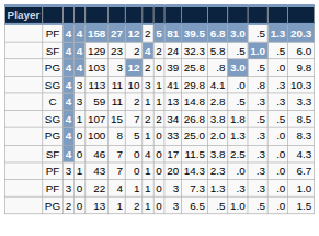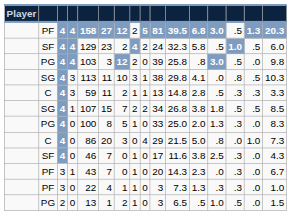 <table class="wikitable sortable" style="font-size: 95%; text-align:right;">
 <tr>
 <th style="background:#0C2340; color:#CED9E5; border-top:#7D9CC0 3px solid; border-bottom:#7D9CC0 3px solid;">Player</th>
 <th style="background:#0C2340; color:#CED9E5; border-top:#7D9CC0 3px solid; border-bottom:#7D9CC0 3px solid;"></th>
 <th style="background:#0C2340; color:#CED9E5; border-top:#7D9CC0 3px solid; border-bottom:#7D9CC0 3px solid;"></th>
 <th style="background:#0C2340; color:#CED9E5; border-top:#7D9CC0 3px solid; border-bottom:#7D9CC0 3px solid;"></th>
 <th style="background:#0C2340; color:#CED9E5; border-top:#7D9CC0 3px solid; border-bottom:#7D9CC0 3px solid;"></th>
 <th style="background:#0C2340; color:#CED9E5; border-top:#7D9CC0 3px solid; border-bottom:#7D9CC0 3px solid;"></th>
 <th style="background:#0C2340; color:#CED9E5; border-top:#7D9CC0 3px solid; border-bottom:#7D9CC0 3px solid;"></th>
 <th style="background:#0C2340; color:#CED9E5; border-top:#7D9CC0 3px solid; border-bottom:#7D9CC0 3px solid;"></th>
 <th style="background:#0C2340; color:#CED9E5; border-top:#7D9CC0 3px solid; border-bottom:#7D9CC0 3px solid;"></th>
 <th style="background:#0C2340; color:#CED9E5; border-top:#7D9CC0 3px solid; border-bottom:#7D9CC0 3px solid;"></th>
 <th style="background:#0C2340; color:#CED9E5; border-top:#7D9CC0 3px solid; border-bottom:#7D9CC0 3px solid;"></th>
 <th style="background:#0C2340; color:#CED9E5; border-top:#7D9CC0 3px solid; border-bottom:#7D9CC0 3px solid;"></th>
 <th style="background:#0C2340; color:#CED9E5; border-top:#7D9CC0 3px solid; border-bottom:#7D9CC0 3px solid;"></th>
 <th style="background:#0C2340; color:#CED9E5; border-top:#7D9CC0 3px solid; border-bottom:#7D9CC0 3px solid;"></th>
 <th style="background:#0C2340; color:#CED9E5; border-top:#7D9CC0 3px solid; border-bottom:#7D9CC0 3px solid;"></th>
 <th style="background:#0C2340; color:#CED9E5; border-top:#7D9CC0 3px solid; border-bottom:#7D9CC0 3px solid;"></th>
 </tr>
 <tr>
 <td style="text-align:left;"></td>
 <td style="text-align:center;">PF</td>
 <td style="background:#7D9CC0; color:#FFFFFF;"><strong>4</strong></td>
 <td style="background:#7D9CC0; color:#FFFFFF;"><strong>4</strong></td>
 <td style="background:#7D9CC0; color:#FFFFFF;"><strong>158</strong></td>
 <td style="background:#7D9CC0; color:#FFFFFF;"><strong>27</strong></td>
 <td style="background:#7D9CC0; color:#FFFFFF;"><strong>12</strong></td>
 <td>2</td>
 <td style="background:#7D9CC0; color:#FFFFFF;"><strong>5</strong></td>
 <td style="background:#7D9CC0; color:#FFFFFF;"><strong>81</strong></td>
 <td style="background:#7D9CC0; color:#FFFFFF;"><strong>39.5</strong></td>
 <td style="background:#7D9CC0; color:#FFFFFF;"><strong>6.8</strong></td>
 <td style="background:#7D9CC0; color:#FFFFFF;"><strong>3.0</strong></td>
 <td>.5</td>
 <td style="background:#7D9CC0; color:#FFFFFF;"><strong>1.3</strong></td>
 <td style="background:#7D9CC0; color:#FFFFFF;"><strong>20.3</strong></td>
 </tr>
 <tr>
 <td style="text-align:left;"></td>
 <td style="text-align:center;">SF</td>
 <td style="background:#7D9CC0; color:#FFFFFF;"><strong>4</strong></td>
 <td style="background:#7D9CC0; color:#FFFFFF;"><strong>4</strong></td>
 <td>129</td>
 <td>23</td>
 <td>2</td>
 <td style="background:#7D9CC0; color:#FFFFFF;"><strong>4</strong></td>
 <td>2</td>
 <td>24</td>
 <td>32.3</td>
 <td>5.8</td>
 <td>.5</td>
 <td style="background:#7D9CC0; color:#FFFFFF;"><strong>1.0</strong></td>
 <td>.5</td>
 <td>6.0</td>
 </tr>
 <tr>
 <td style="text-align:left;"></td>
 <td style="text-align:center;">PG</td>
 <td style="background:#7D9CC0; color:#FFFFFF;"><strong>4</strong></td>
 <td style="background:#7D9CC0; color:#FFFFFF;"><strong>4</strong></td>
 <td>103</td>
 <td>3</td>
 <td style="background:#7D9CC0; color:#FFFFFF;"><strong>12</strong></td>
 <td>2</td>
 <td>0</td>
 <td>39</td>
 <td>25.8</td>
 <td>.8</td>
 <td style="background:#7D9CC0; color:#FFFFFF;"><strong>3.0</strong></td>
 <td>.5</td>
 <td>.0</td>
 <td>9.8</td>
 </tr>
 <tr>
 <td style="text-align:left;"></td>
 <td style="text-align:center;">SG</td>
 <td style="background:#7D9CC0; color:#FFFFFF;"><strong>4</strong></td>
 <td>3</td>
 <td>113</td>
 <td>11</td>
 <td>10</td>
 <td>3</td>
 <td>1</td>
-<td>41</td>
+<td>38</td>
 <td>29.8</td>
 <td>4.1</td>
 <td>.0</td>
 <td>.8</td>
-<td>.3</td>
+<td>.5</td>
 <td>10.3</td>
 </tr>
 <tr>
 <td style="text-align:left;"></td>
 <td style="text-align:center;">C</td>
 <td style="background:#7D9CC0; color:#FFFFFF;"><strong>4</strong></td>
 <td>3</td>
 <td>59</td>
 <td>11</td>
 <td>2</td>
 <td>1</td>
 <td>1</td>
 <td>13</td>
 <td>14.8</td>
 <td>2.8</td>
 <td>.5</td>
 <td>.3</td>
 <td>.3</td>
 <td>3.3</td>
 </tr>
 <tr>
 <td style="text-align:left;"></td>
 <td style="text-align:center;">SG</td>
 <td style="background:#7D9CC0; color:#FFFFFF;"><strong>4</strong></td>
 <td>1</td>
 <td>107</td>
 <td>15</td>
 <td>7</td>
 <td>2</td>
 <td>2</td>
 <td>34</td>
 <td>26.8</td>
 <td>3.8</td>
 <td>1.8</td>
 <td>.5</td>
 <td>.5</td>
 <td>8.5</td>
 </tr>
 <tr>
 <td style="text-align:left;"></td>
 <td style="text-align:center;">PG</td>
 <td style="background:#7D9CC0; color:#FFFFFF;"><strong>4</strong></td>
 <td>0</td>
 <td>100</td>
 <td>8</td>
 <td>5</td>
 <td>1</td>
 <td>0</td>
 <td>33</td>
 <td>25.0</td>
 <td>2.0</td>
 <td>1.3</td>
 <td>.3</td>
 <td>.0</td>
 <td>8.3</td>
 </tr>
 <tr>
 <td style="text-align:left;"></td>
+<td style="text-align:center;">C</td>
+<td style="background:#7D9CC0; color:#FFFFFF;"><strong>4</strong></td>
+<td>0</td>
+<td>86</td>
+<td>20</td>
+<td>3</td>
+<td>0</td>
+<td>4</td>
+<td>29</td>
+<td>21.5</td>
+<td>5.0</td>
+<td>.8</td>
+<td>.0</td>
+<td>1.0</td>
+<td>7.3</td>
+</tr>
+<tr>
+<td style="text-align:left;"></td>
 <td style="text-align:center;">SF</td>
 <td style="background:#7D9CC0; color:#FFFFFF;"><strong>4</strong></td>
 <td>0</td>
 <td>46</td>
 <td>7</td>
 <td>0</td>
-<td>4</td>
+<td>1</td>
 <td>0</td>
 <td>17</td>
-<td>11.5</td>
+<td>11.6</td>
 <td>3.8</td>
 <td>2.5</td>
 <td>.3</td>
 <td>.0</td>
 <td>4.3</td>
 </tr>
 <tr>
 <td style="text-align:left;"></td>
 <td style="text-align:center;">PF</td>
 <td>3</td>
 <td>1</td>
 <td>43</td>
 <td>7</td>
 <td>0</td>
 <td>1</td>
 <td>0</td>
 <td>20</td>
 <td>14.3</td>
 <td>2.3</td>
 <td>.0</td>
 <td>.3</td>
 <td>.0</td>
 <td>6.7</td>
 </tr>
 <tr>
 <td style="text-align:left;"></td>
 <td style="text-align:center;">PF</td>
 <td>3</td>
 <td>0</td>
 <td>22</td>
 <td>4</td>
 <td>1</td>
 <td>1</td>
 <td>0</td>
 <td>3</td>
 <td>7.3</td>
 <td>1.3</td>
 <td>.3</td>
 <td>.3</td>
 <td>.0</td>
 <td>1.0</td>
 </tr>
 <tr>
 <td style="text-align:left;"></td>
 <td style="text-align:center;">PG</td>
 <td>2</td>
 <td>0</td>
 <td>13</td>
 <td>1</td>
 <td>2</td>
 <td>1</td>
 <td>0</td>
 <td>3</td>
 <td>6.5</td>
 <td>.5</td>
 <td>1.0</td>
 <td>.5</td>
 <td>.0</td>
 <td>1.5</td>
 </tr>
 </table>
